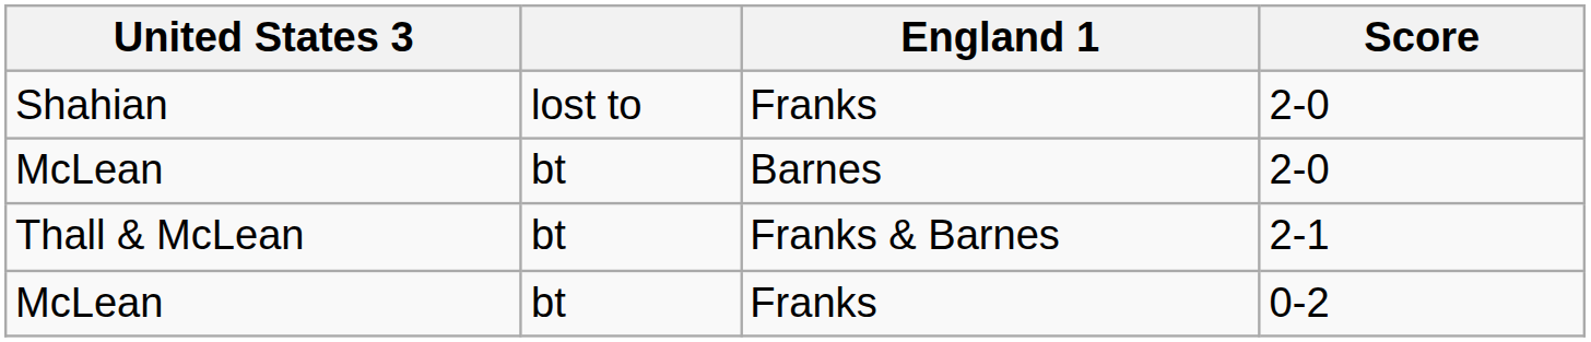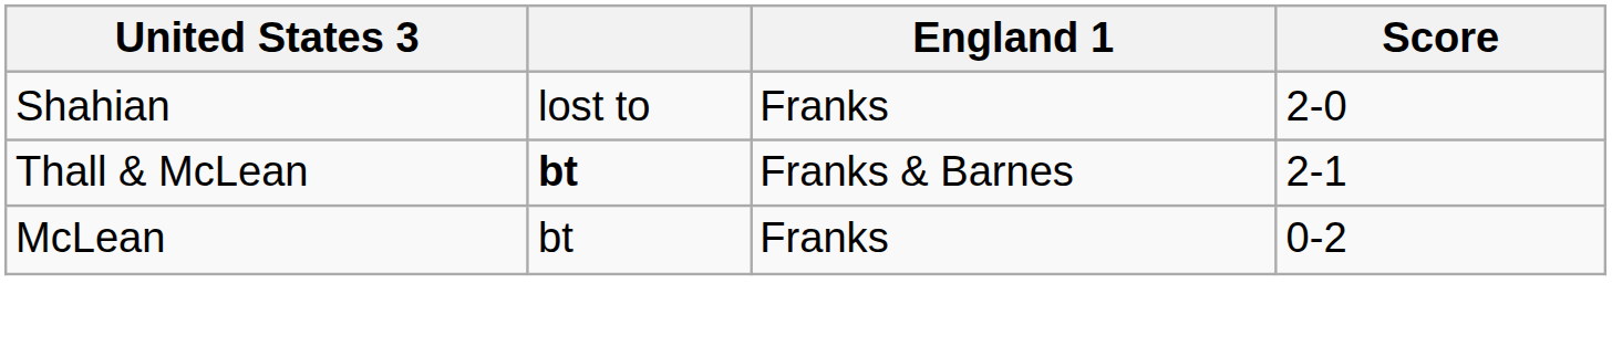 <table class="wikitable">
 <tr>
 <th width=250> United States 3</th>
 <th width=100></th>
 <th width=250> England 1</th>
 <th width=150>Score</th>
 </tr>
 <tr>
 <td>Shahian</td>
 <td>lost to</td>
 <td>Franks</td>
 <td>2-0</td>
 </tr>
 <tr>
-<td>McLean</td>
-<td>bt</td>
-<td>Barnes</td>
-<td>2-0</td>
-</tr>
-<tr>
 <td>Thall & McLean</td>
-<td>bt</td>
+<td><strong>bt</strong></td>
 <td>Franks & Barnes</td>
 <td>2-1</td>
 </tr>
 <tr>
 <td>McLean</td>
 <td>bt</td>
 <td>Franks</td>
 <td>0-2</td>
 </tr>
 </table>
